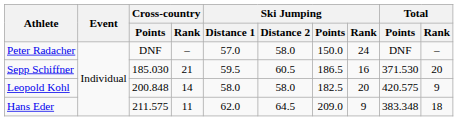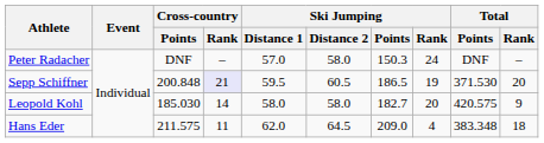 <table class="wikitable" style="font-size:90%">
 <tr>
 <th rowspan="2">Athlete</th>
 <th rowspan="2">Event</th>
 <th colspan="2">Cross-country</th>
 <th colspan="4">Ski Jumping</th>
 <th colspan="2">Total</th>
 </tr>
 <tr>
 <th>Points</th>
 <th>Rank</th>
 <th>Distance 1</th>
 <th>Distance 2</th>
 <th>Points</th>
 <th>Rank</th>
 <th>Points</th>
 <th>Rank</th>
 </tr>
 <tr>
 <td><a href='#'>Peter Radacher</a></td>
 <td rowspan="4">Individual</td>
 <td align="center">DNF</td>
 <td align="center">–</td>
 <td align="center">57.0</td>
 <td align="center">58.0</td>
-<td align="center">150.0</td>
+<td align="center">150.3</td>
 <td align="center">24</td>
 <td align="center">DNF</td>
 <td align="center">–</td>
 </tr>
 <tr>
 <td><a href='#'>Sepp Schiffner</a></td>
-<td align="center">185.030</td>
-<td align="center">21</td>
+<td align="center">200.848</td>
+<td align="center" style="background: lavender;">21</td>
 <td align="center">59.5</td>
 <td align="center">60.5</td>
 <td align="center">186.5</td>
-<td align="center">16</td>
+<td align="center">19</td>
 <td align="center">371.530</td>
 <td align="center">20</td>
 </tr>
 <tr>
 <td><a href='#'>Leopold Kohl</a></td>
-<td align="center">200.848</td>
+<td align="center">185.030</td>
 <td align="center">14</td>
 <td align="center">58.0</td>
 <td align="center">58.0</td>
-<td align="center">182.5</td>
+<td align="center">182.7</td>
 <td align="center">20</td>
 <td align="center">420.575</td>
 <td align="center">9</td>
 </tr>
 <tr>
 <td><a href='#'>Hans Eder</a></td>
 <td align="center">211.575</td>
 <td align="center">11</td>
 <td align="center">62.0</td>
 <td align="center">64.5</td>
 <td align="center">209.0</td>
-<td align="center">9</td>
+<td align="center">4</td>
 <td align="center">383.348</td>
 <td align="center">18</td>
 </tr>
 </table>
